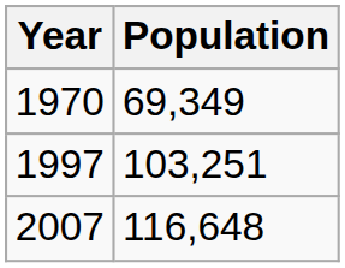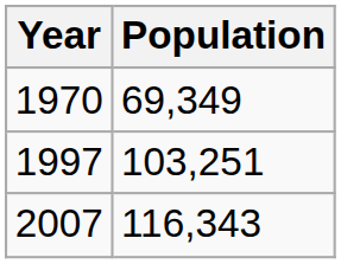 <table class="wikitable">
 <tr>
 <th>Year</th>
 <th>Population</th>
 </tr>
 <tr>
 <td>1970</td>
 <td>69,349</td>
 </tr>
 <tr>
 <td>1997</td>
 <td>103,251</td>
 </tr>
 <tr>
 <td>2007</td>
-<td>116,648</td>
+<td>116,343</td>
 </tr>
 </table>
